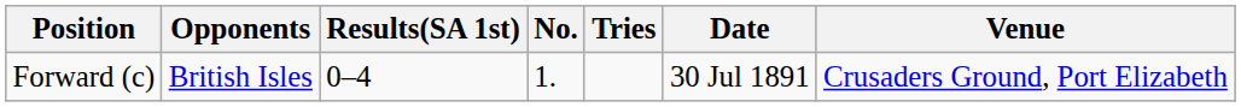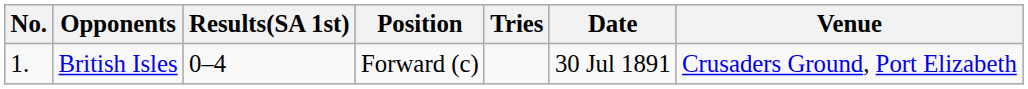 <table class="wikitable unsortable">
 <tr>
-<th>Position</th>
+<th>No.</th>
 <th>Opponents</th>
 <th>Results(SA 1st)</th>
-<th>No.</th>
+<th>Position</th>
 <th>Tries</th>
 <th>Date</th>
 <th>Venue</th>
 </tr>
 <tr>
-<td>Forward (c)</td>
+<td>1.</td>
 <td> <a href='#'>British Isles</a></td>
 <td>0–4</td>
-<td>1.</td>
+<td>Forward (c)</td>
 <td></td>
 <td>30 Jul 1891</td>
 <td><a href='#'>Crusaders Ground</a>, <a href='#'>Port Elizabeth</a></td>
 </tr>
 </table>
